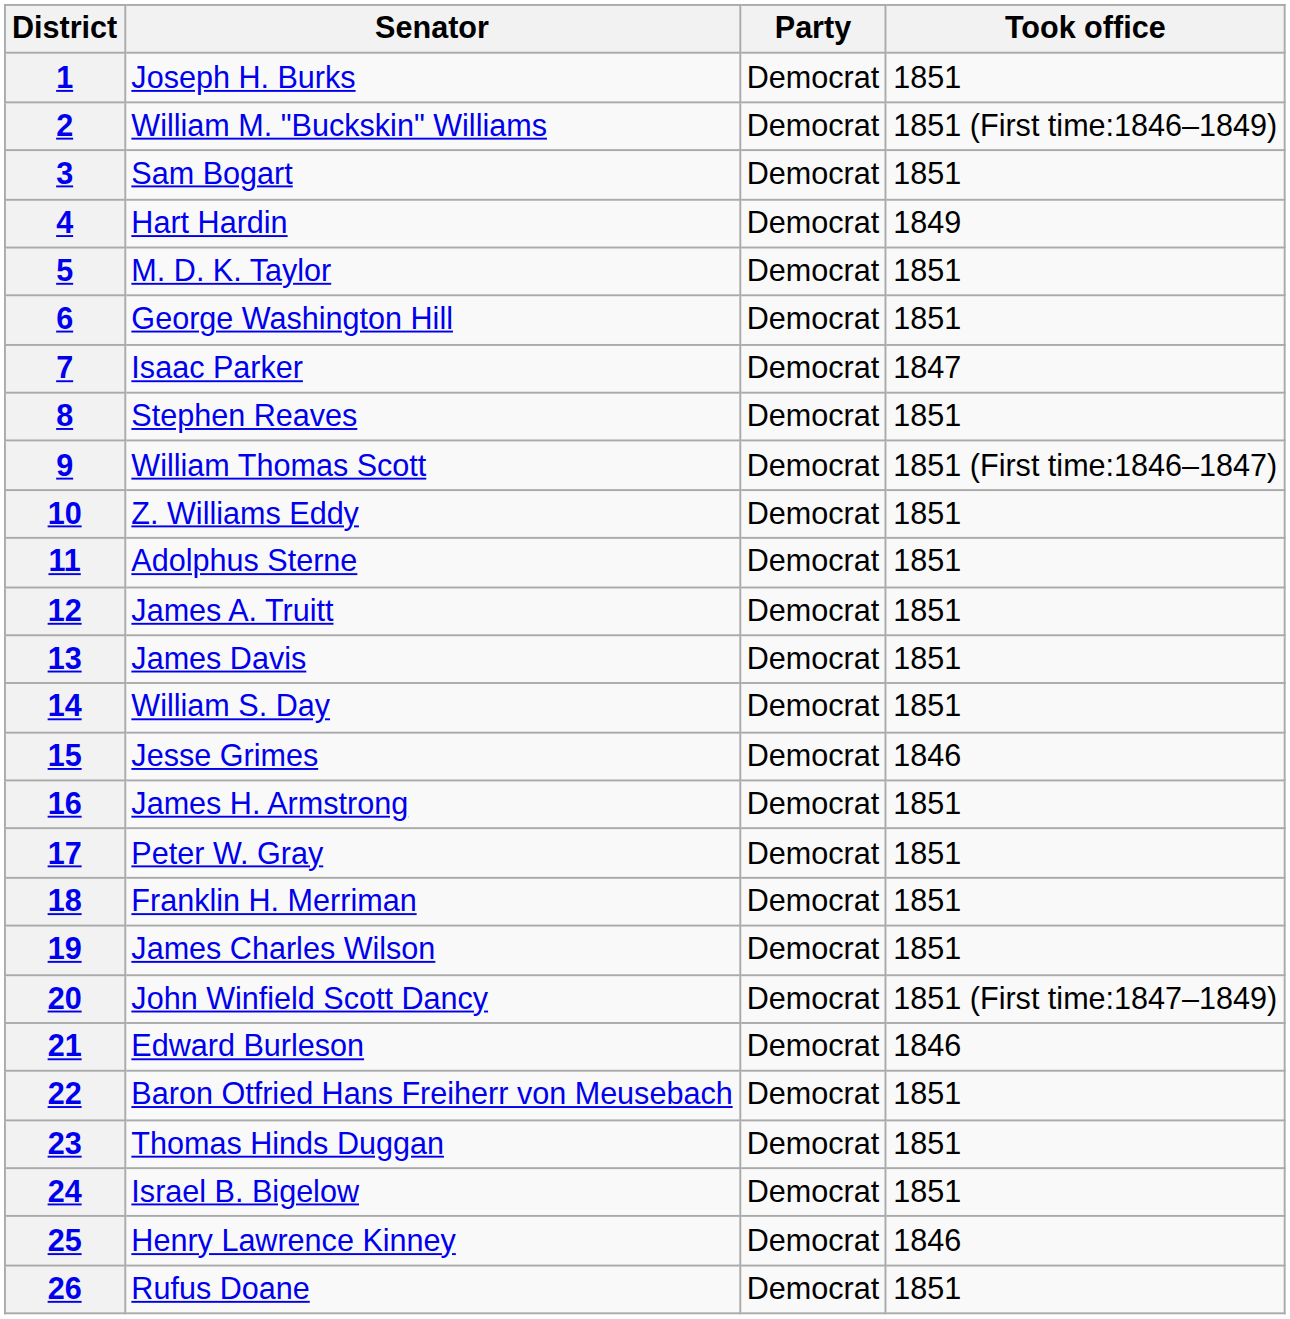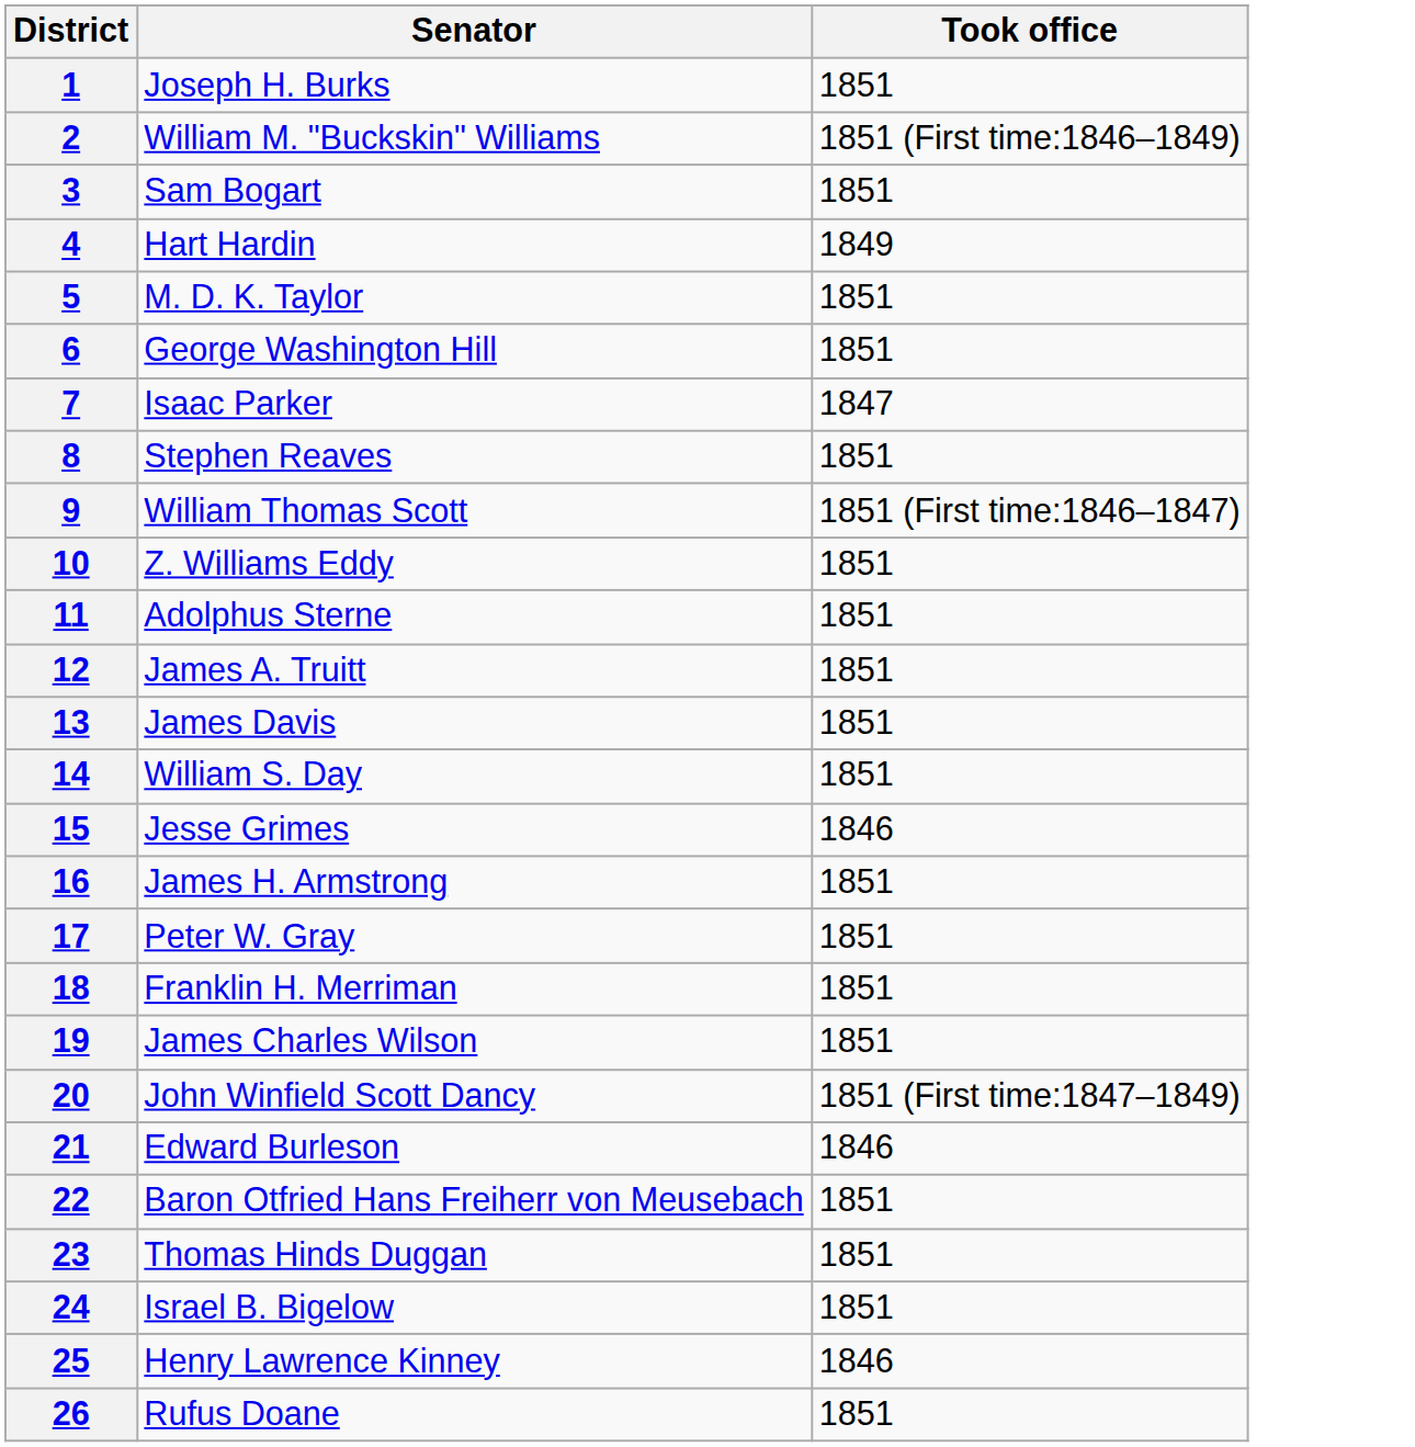 <table class="wikitable">
 <tr>
 <th>District</th>
 <th>Senator</th>
-<th>Party</th>
 <th>Took office</th>
 </tr>
 <tr>
 <th><a href='#'>1</a></th>
 <td><a href='#'>Joseph H. Burks</a></td>
-<td>Democrat</td>
 <td>1851</td>
 </tr>
 <tr>
 <th><a href='#'>2</a></th>
 <td><a href='#'>William M. "Buckskin" Williams</a></td>
-<td>Democrat</td>
 <td>1851 (First time:1846–1849)</td>
 </tr>
 <tr>
 <th><a href='#'>3</a></th>
 <td><a href='#'>Sam Bogart</a></td>
-<td>Democrat</td>
 <td>1851</td>
 </tr>
 <tr>
 <th><a href='#'>4</a></th>
 <td><a href='#'>Hart Hardin</a></td>
-<td>Democrat</td>
 <td>1849</td>
 </tr>
 <tr>
 <th><a href='#'>5</a></th>
 <td><a href='#'>M. D. K. Taylor</a></td>
-<td>Democrat</td>
 <td>1851</td>
 </tr>
 <tr>
 <th><a href='#'>6</a></th>
 <td><a href='#'>George Washington Hill</a></td>
-<td>Democrat</td>
 <td>1851</td>
 </tr>
 <tr>
 <th><a href='#'>7</a></th>
 <td><a href='#'>Isaac Parker</a></td>
-<td>Democrat</td>
 <td>1847</td>
 </tr>
 <tr>
 <th><a href='#'>8</a></th>
 <td><a href='#'>Stephen Reaves</a></td>
-<td>Democrat</td>
 <td>1851</td>
 </tr>
 <tr>
 <th><a href='#'>9</a></th>
 <td><a href='#'>William Thomas Scott</a></td>
-<td>Democrat</td>
 <td>1851 (First time:1846–1847)</td>
 </tr>
 <tr>
 <th><a href='#'>10</a></th>
 <td><a href='#'>Z. Williams Eddy</a></td>
-<td>Democrat</td>
 <td>1851</td>
 </tr>
 <tr>
 <th><a href='#'>11</a></th>
 <td><a href='#'>Adolphus Sterne</a></td>
-<td>Democrat</td>
 <td>1851</td>
 </tr>
 <tr>
 <th><a href='#'>12</a></th>
 <td><a href='#'>James A. Truitt</a></td>
-<td>Democrat</td>
 <td>1851</td>
 </tr>
 <tr>
 <th><a href='#'>13</a></th>
 <td><a href='#'>James Davis</a></td>
-<td>Democrat</td>
 <td>1851</td>
 </tr>
 <tr>
 <th><a href='#'>14</a></th>
 <td><a href='#'>William S. Day</a></td>
-<td>Democrat</td>
 <td>1851</td>
 </tr>
 <tr>
 <th><a href='#'>15</a></th>
 <td><a href='#'>Jesse Grimes</a></td>
-<td>Democrat</td>
 <td>1846</td>
 </tr>
 <tr>
 <th><a href='#'>16</a></th>
 <td><a href='#'>James H. Armstrong</a></td>
-<td>Democrat</td>
 <td>1851</td>
 </tr>
 <tr>
 <th><a href='#'>17</a></th>
 <td><a href='#'>Peter W. Gray</a></td>
-<td>Democrat</td>
 <td>1851</td>
 </tr>
 <tr>
 <th><a href='#'>18</a></th>
 <td><a href='#'>Franklin H. Merriman</a></td>
-<td>Democrat</td>
 <td>1851</td>
 </tr>
 <tr>
 <th><a href='#'>19</a></th>
 <td><a href='#'>James Charles Wilson</a></td>
-<td>Democrat</td>
 <td>1851</td>
 </tr>
 <tr>
 <th><a href='#'>20</a></th>
 <td><a href='#'>John Winfield Scott Dancy</a></td>
-<td>Democrat</td>
 <td>1851 (First time:1847–1849)</td>
 </tr>
 <tr>
 <th><a href='#'>21</a></th>
 <td><a href='#'>Edward Burleson</a></td>
-<td>Democrat</td>
 <td>1846</td>
 </tr>
 <tr>
 <th><a href='#'>22</a></th>
 <td><a href='#'>Baron Otfried Hans Freiherr von Meusebach</a></td>
-<td>Democrat</td>
 <td>1851</td>
 </tr>
 <tr>
 <th><a href='#'>23</a></th>
 <td><a href='#'>Thomas Hinds Duggan</a></td>
-<td>Democrat</td>
 <td>1851</td>
 </tr>
 <tr>
 <th><a href='#'>24</a></th>
 <td><a href='#'>Israel B. Bigelow</a></td>
-<td>Democrat</td>
 <td>1851</td>
 </tr>
 <tr>
 <th><a href='#'>25</a></th>
 <td><a href='#'>Henry Lawrence Kinney</a></td>
-<td>Democrat</td>
 <td>1846</td>
 </tr>
 <tr>
 <th><a href='#'>26</a></th>
 <td><a href='#'>Rufus Doane</a></td>
-<td>Democrat</td>
 <td>1851</td>
 </tr>
 </table>
